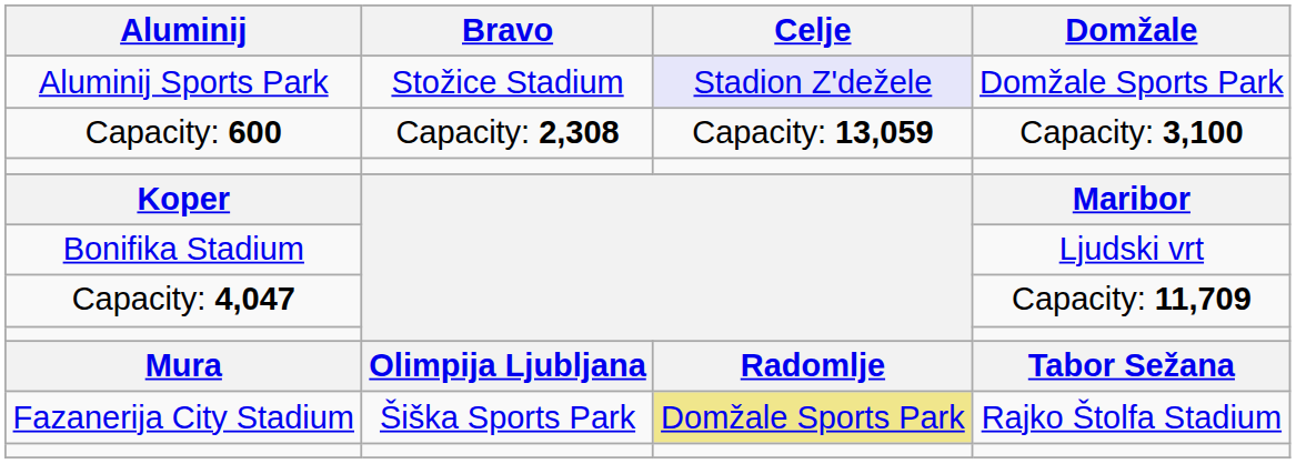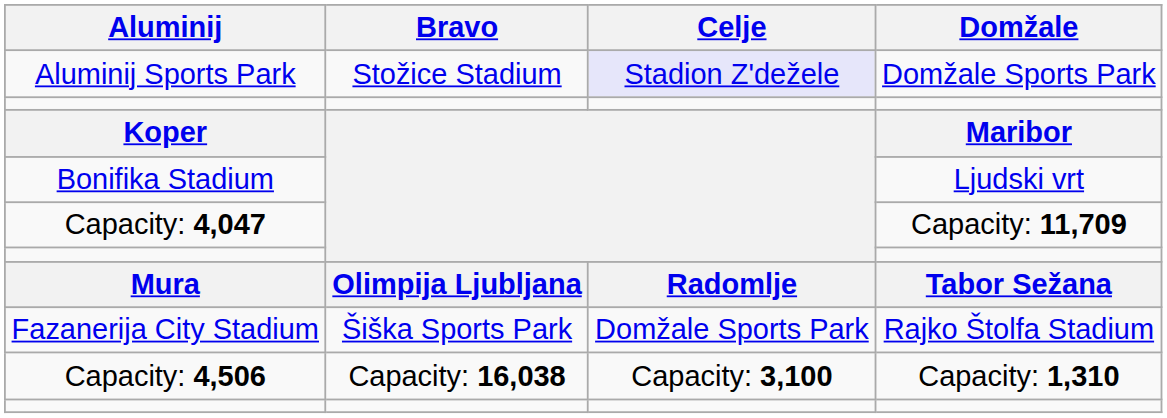 <table class="wikitable" style="text-align:center">
 <tr>
 <th><a href='#'>Aluminij</a></th>
 <th><a href='#'>Bravo</a></th>
 <th><a href='#'>Celje</a></th>
 <th><a href='#'>Domžale</a></th>
 </tr>
 <tr>
 <td><a href='#'>Aluminij Sports Park</a></td>
 <td><a href='#'>Stožice Stadium</a></td>
 <td style="background: lavender;"><a href='#'>Stadion Z'dežele</a></td>
 <td><a href='#'>Domžale Sports Park</a></td>
-</tr>
-<tr>
-<td>Capacity: <strong>600</strong></td>
-<td>Capacity: <strong>2,308</strong></td>
-<td>Capacity: <strong>13,059</strong></td>
-<td>Capacity: <strong>3,100</strong></td>
 </tr>
 <tr>
 <td></td>
 <td></td>
 <td></td>
 <td></td>
 </tr>
 <tr>
 <th><a href='#'>Koper</a></th>
 <th colspan=2 rowspan=4><br></th>
 <th><a href='#'>Maribor</a></th>
 </tr>
 <tr>
 <td><a href='#'>Bonifika Stadium</a></td>
 <td><a href='#'>Ljudski vrt</a></td>
 </tr>
 <tr>
 <td>Capacity: <strong>4,047</strong></td>
 <td>Capacity: <strong>11,709</strong></td>
 </tr>
 <tr>
 <td></td>
 <td></td>
 </tr>
 <tr>
 <th><a href='#'>Mura</a></th>
 <th><a href='#'>Olimpija Ljubljana</a></th>
 <th><a href='#'>Radomlje</a></th>
 <th><a href='#'>Tabor Sežana</a></th>
 </tr>
 <tr>
 <td><a href='#'>Fazanerija City Stadium</a></td>
 <td><a href='#'>Šiška Sports Park</a></td>
-<td style="background: khaki;"><a href='#'>Domžale Sports Park</a></td>
+<td><a href='#'>Domžale Sports Park</a></td>
 <td><a href='#'>Rajko Štolfa Stadium</a></td>
+</tr>
+<tr>
+<td>Capacity: <strong>4,506</strong></td>
+<td>Capacity: <strong>16,038</strong></td>
+<td>Capacity: <strong>3,100</strong></td>
+<td>Capacity: <strong>1,310</strong></td>
 </tr>
 <tr>
 <td></td>
 <td></td>
 <td></td>
 <td></td>
 </tr>
 </table>
